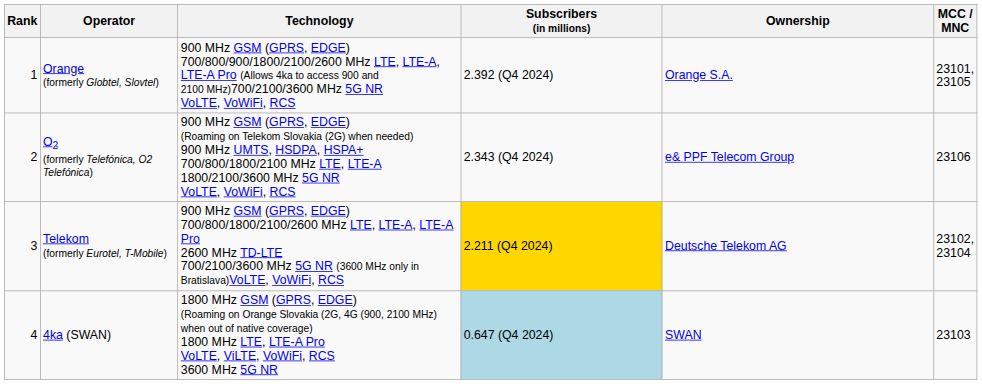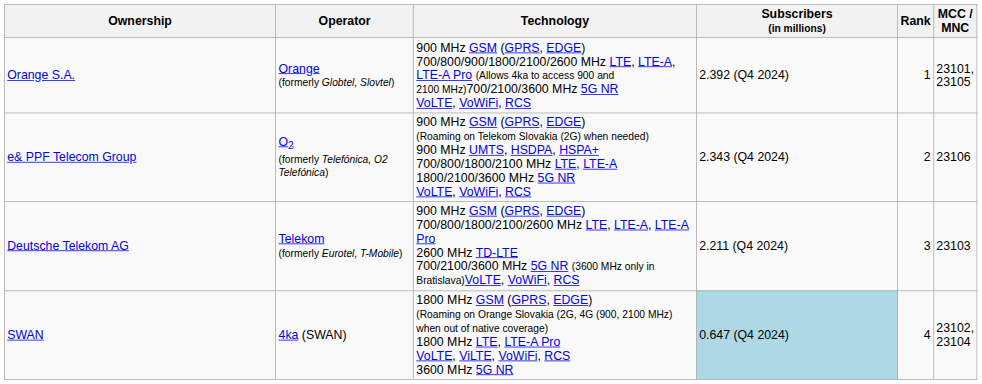 <table class="wikitable" style="width:100%;">
 <tr>
-<th style="width:3%;">Rank</th>
+<th style="width:30%;">Ownership</th>
 <th style="width:15%;">Operator</th>
 <th style="width:30%;">Technology</th>
 <th style="width:22%;">Subscribers<br><small>(in millions)</small></th>
-<th style="width:30%;">Ownership</th>
+<th style="width:3%;">Rank</th>
 <th>MCC / MNC</th>
 </tr>
 <tr>
-<td align=right>1</td>
+<td><a href='#'>Orange S.A.</a></td>
 <td><a href='#'>Orange</a> <br> <small>(formerly <em>Globtel, Slovtel</em>)</small></td>
 <td>900 MHz <a href='#'>GSM</a> (<a href='#'>GPRS</a>, <a href='#'>EDGE</a>)<br>700/800/900/1800/2100/2600 MHz <a href='#'>LTE</a>, <a href='#'>LTE-A</a>, <a href='#'>LTE-A Pro</a> <small>(Allows 4ka to access 900 and 2100 MHz)</small>700/2100/3600 MHz <a href='#'>5G NR</a><br><a href='#'>VoLTE</a>, <a href='#'>VoWiFi</a>, <a href='#'>RCS</a></td>
 <td>2.392 (Q4 2024)</td>
-<td><a href='#'>Orange S.A.</a></td>
+<td align=right>1</td>
 <td>23101, 23105</td>
 </tr>
 <tr>
-<td align=right>2</td>
+<td><a href='#'>e& PPF Telecom Group</a></td>
 <td><a href='#'>O<sub>2</sub></a> <br> <small>(formerly <em>Telefónica, O2 Telefónica</em>)</small></td>
 <td>900 MHz <a href='#'>GSM</a> (<a href='#'>GPRS</a>, <a href='#'>EDGE</a>)<br><small>(Roaming on Telekom Slovakia (2G) when needed)</small><br>900 MHz <a href='#'>UMTS</a>, <a href='#'>HSDPA</a>, <a href='#'>HSPA+</a><br>700/800/1800/2100 MHz <a href='#'>LTE</a>, <a href='#'>LTE-A</a><br>1800/2100/3600 MHz <a href='#'>5G NR</a><br><a href='#'>VoLTE</a>, <a href='#'>VoWiFi</a>, <a href='#'>RCS</a></td>
 <td>2.343 (Q4 2024)</td>
-<td><a href='#'>e& PPF Telecom Group</a></td>
+<td align=right>2</td>
 <td>23106</td>
 </tr>
 <tr>
-<td align=right>3</td>
+<td><a href='#'>Deutsche Telekom AG</a></td>
 <td><a href='#'>Telekom</a> <br> <small>(formerly <em>Eurotel, T-Mobile</em>)</small></td>
 <td>900 MHz <a href='#'>GSM</a> (<a href='#'>GPRS</a>, <a href='#'>EDGE</a>)<br>700/800/1800/2100/2600 MHz <a href='#'>LTE</a>, <a href='#'>LTE-A</a>, <a href='#'>LTE-A Pro</a><br>2600 MHz <a href='#'>TD-LTE</a><br>700/2100/3600 MHz <a href='#'>5G NR</a> <small>(3600 MHz only in Bratislava)</small><a href='#'>VoLTE</a>, <a href='#'>VoWiFi</a>, <a href='#'>RCS</a></td>
-<td style="background: gold;">2.211 (Q4 2024)</td>
-<td><a href='#'>Deutsche Telekom AG</a></td>
-<td>23102, 23104</td>
+<td>2.211 (Q4 2024)</td>
+<td align=right>3</td>
+<td>23103</td>
 </tr>
 <tr>
-<td align=right>4</td>
+<td><a href='#'>SWAN</a></td>
 <td><a href='#'>4ka</a> (SWAN)</td>
 <td>1800 MHz <a href='#'>GSM</a> (<a href='#'>GPRS</a>, <a href='#'>EDGE</a>)<br><small>(Roaming on Orange Slovakia (2G, 4G (900, 2100 MHz) when out of native coverage)</small><br>1800 MHz <a href='#'>LTE</a>, <a href='#'>LTE-A Pro</a><br><a href='#'>VoLTE</a>, <a href='#'>ViLTE</a>, <a href='#'>VoWiFi</a>, <a href='#'>RCS</a><br>3600 MHz <a href='#'>5G NR</a></td>
 <td style="background: lightblue;">0.647 (Q4 2024)</td>
-<td><a href='#'>SWAN</a></td>
-<td>23103</td>
+<td align=right>4</td>
+<td>23102, 23104</td>
 </tr>
 </table>
